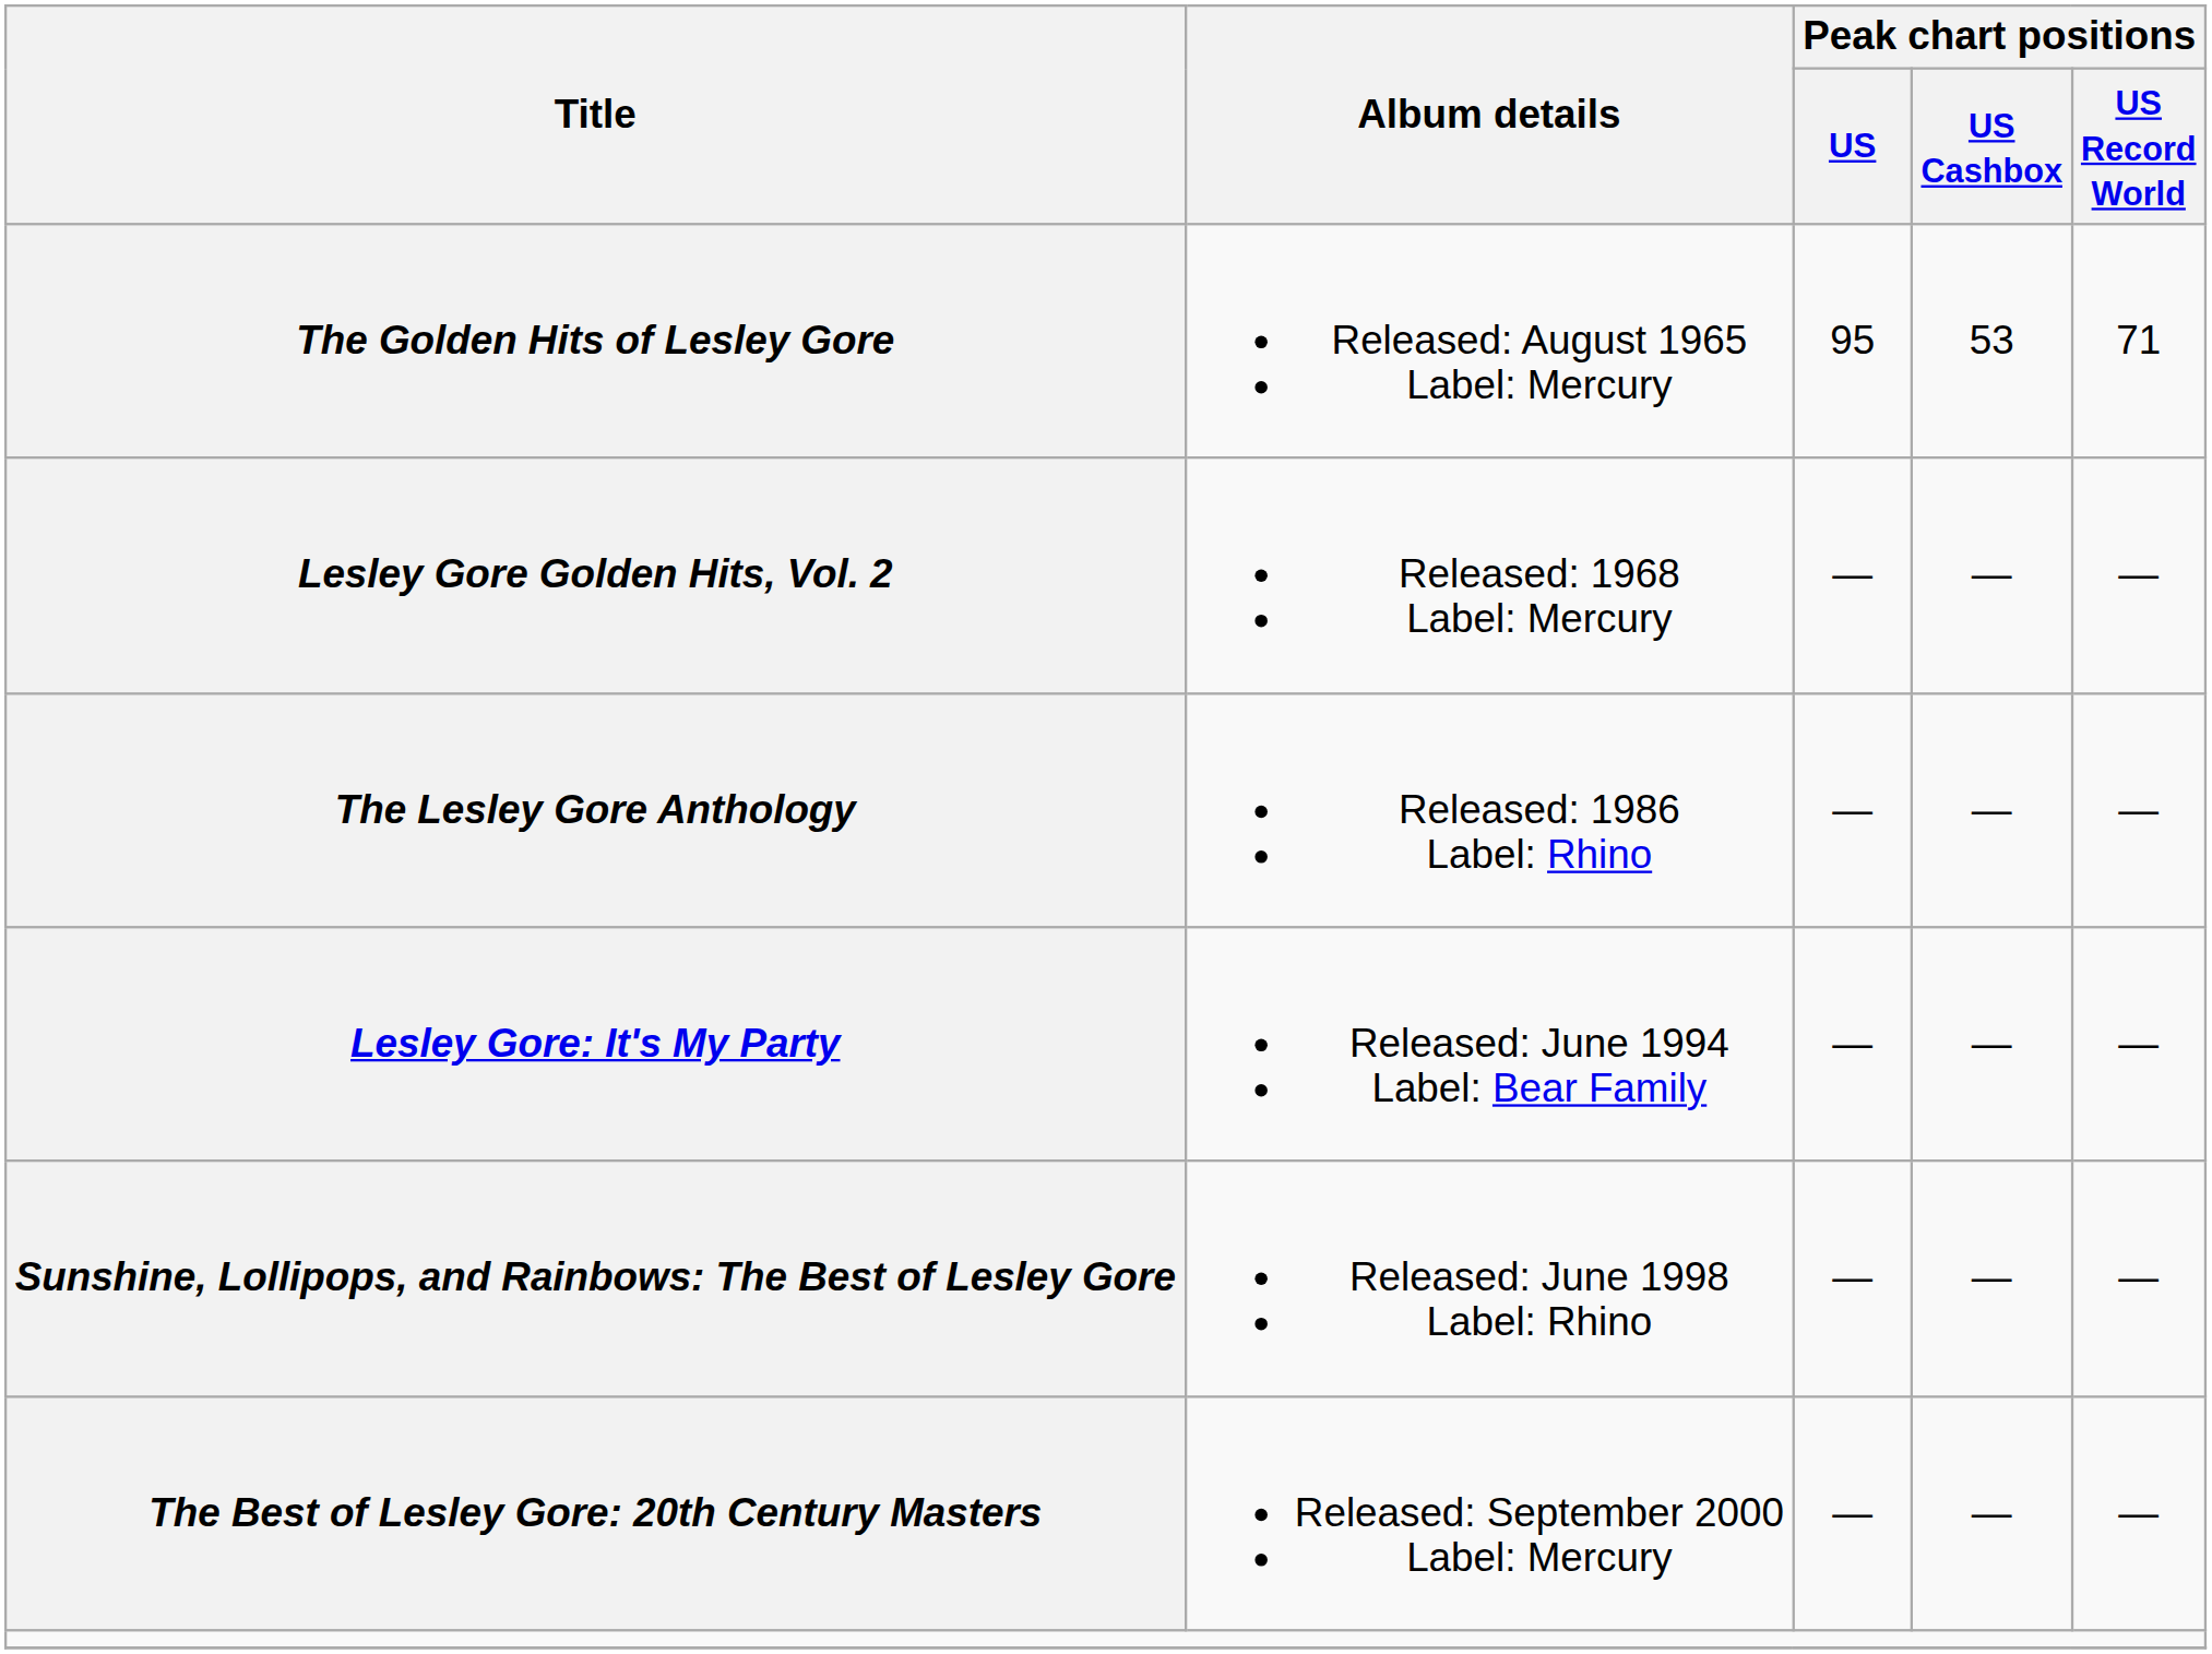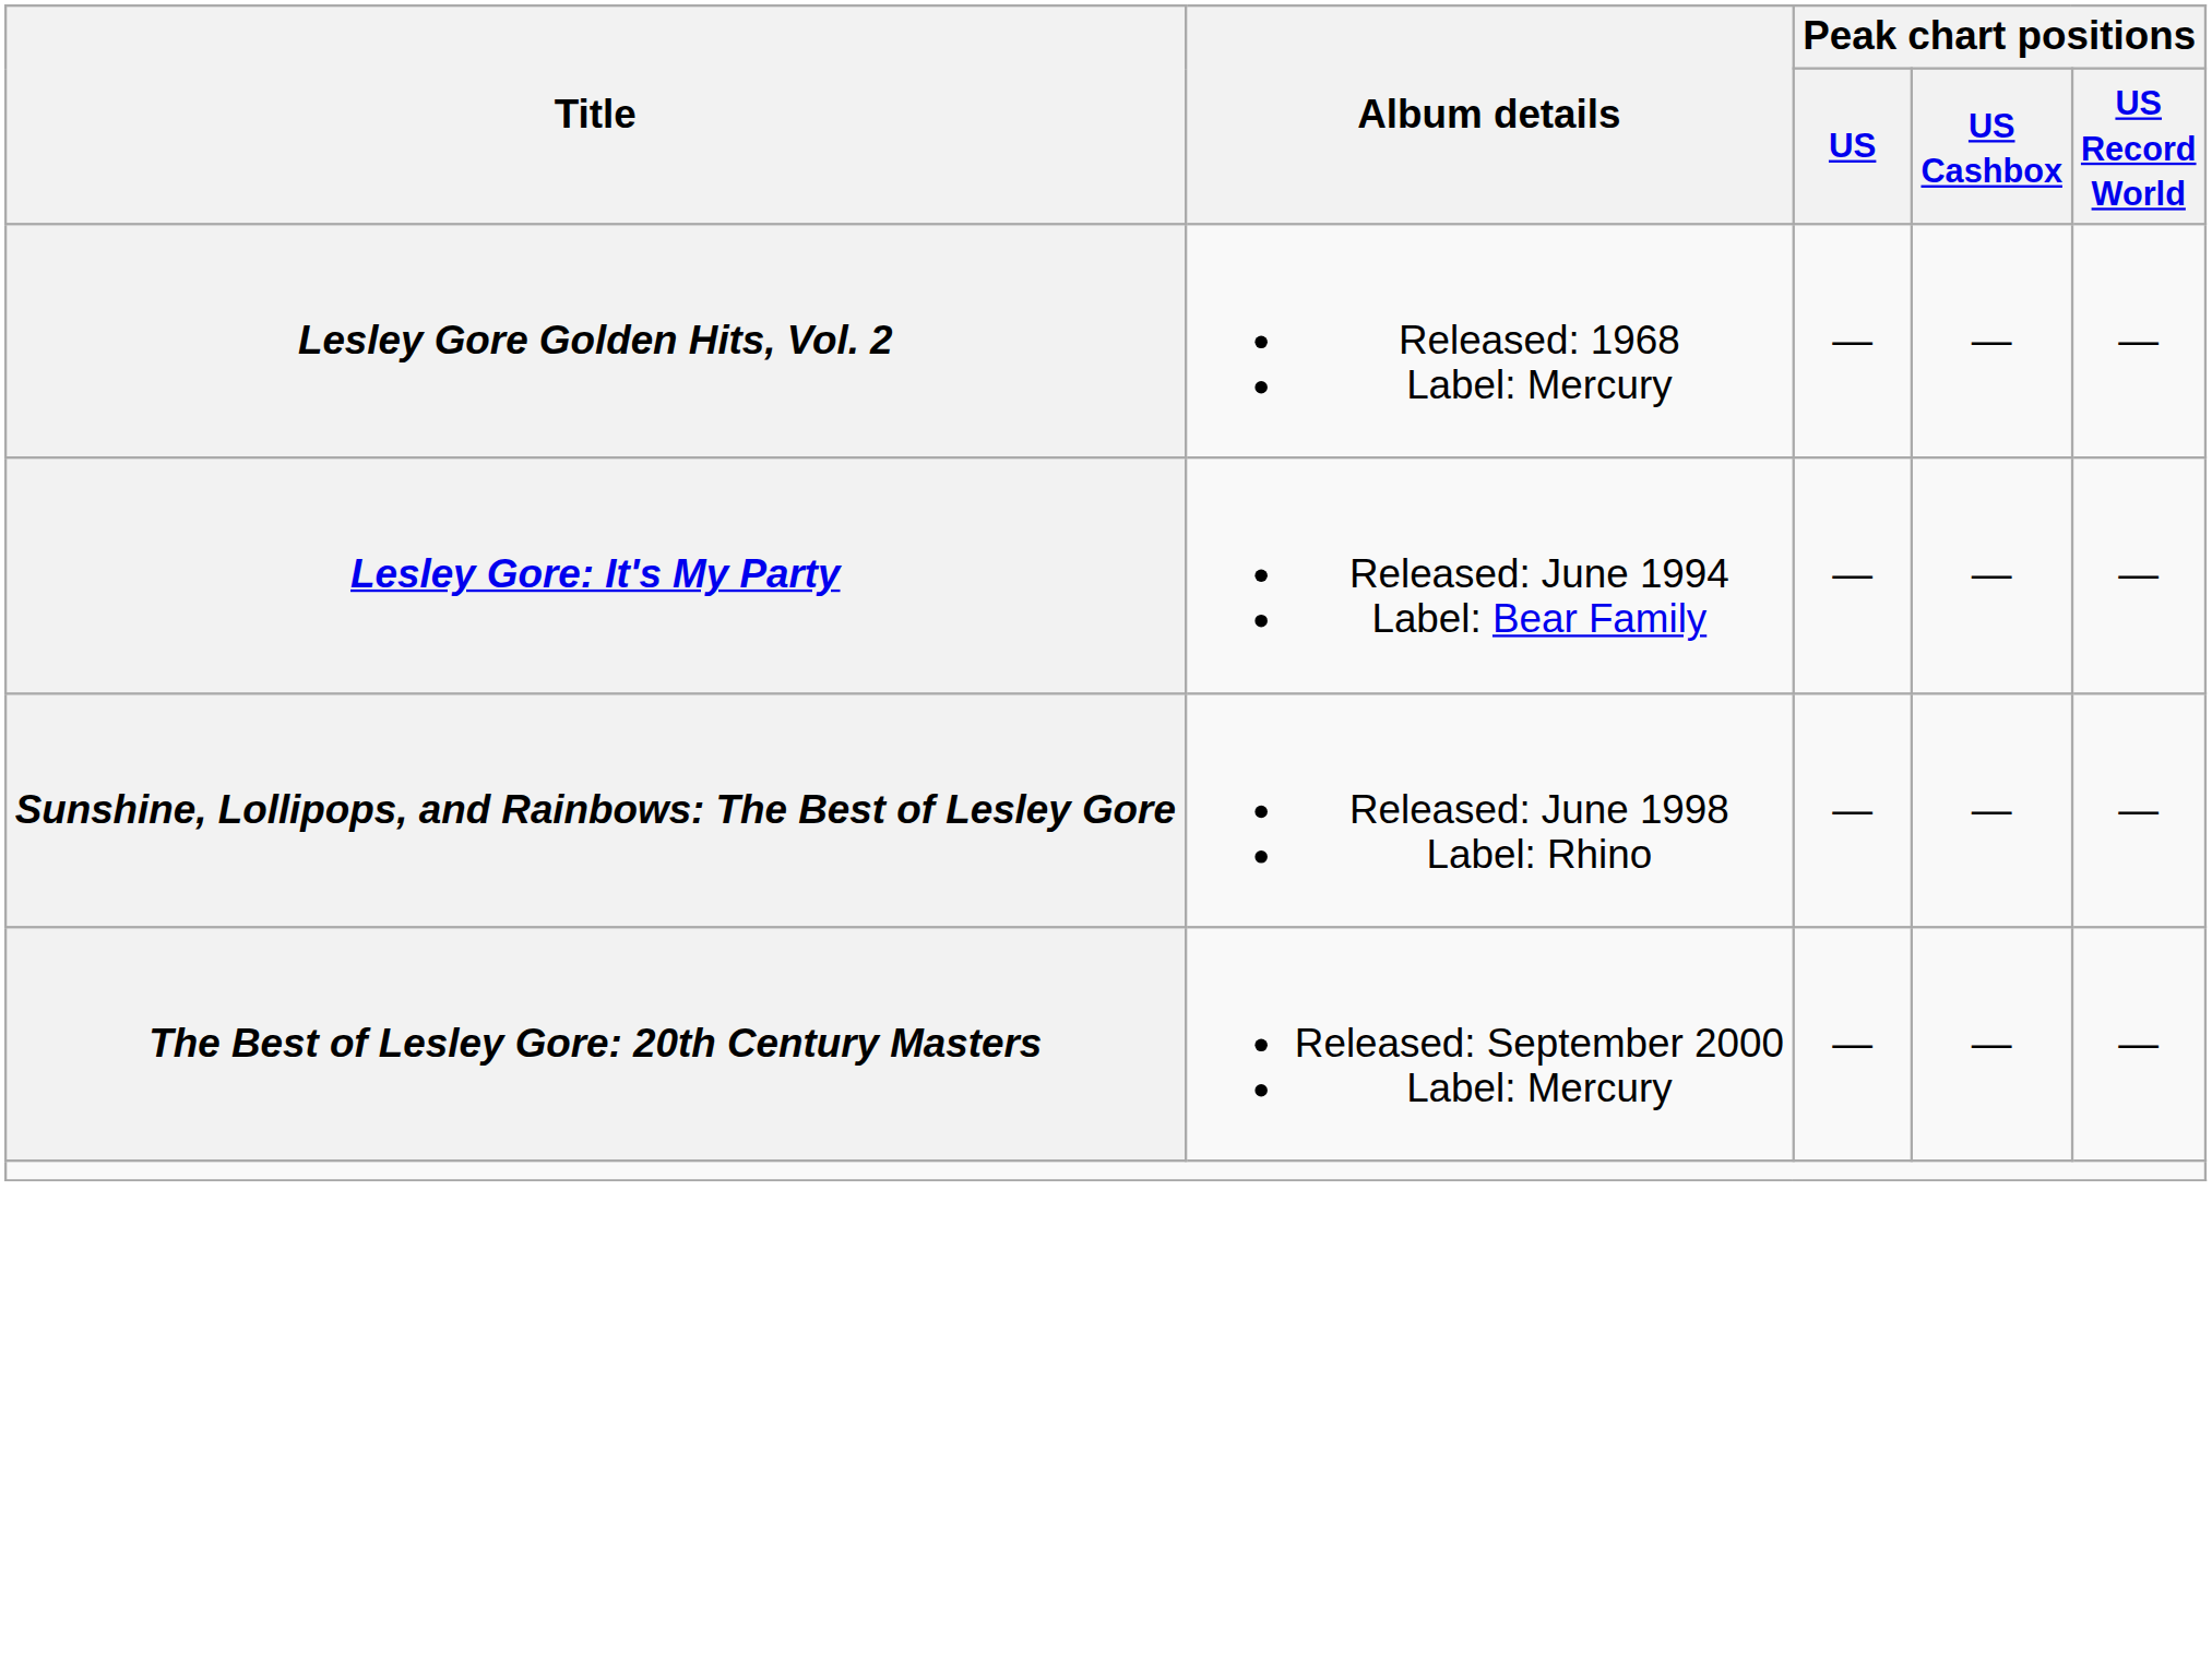 <table class="wikitable plainrowheaders" style="text-align:center;">
 <tr>
 <th rowspan="2">Title</th>
 <th rowspan="2">Album details</th>
 <th colspan="3">Peak chart positions</th>
 </tr>
 <tr>
 <th style="width:3em;font-size:85%"><a href='#'>US</a><br></th>
 <th><small><a href='#'>US</a></small><br><small><a href='#'>Cashbox</a></small></th>
 <th><small><a href='#'>US</a></small><br><small><a href='#'>Record</a></small><br><small><a href='#'>World</a></small></th>
 </tr>
 <tr>
-<th scope="row"><em>The Golden Hits of Lesley Gore</em></th>
-<td><br><ul><li>Released: August 1965</li><li>Label: Mercury </li></ul></td>
-<td>95</td>
-<td>53</td>
-<td>71</td>
-</tr>
-<tr>
 <th scope="row"><em>Lesley Gore Golden Hits, Vol. 2</em></th>
 <td><br><ul><li>Released: 1968</li><li>Label: Mercury </li></ul></td>
-<td>—</td>
-<td>—</td>
-<td>—</td>
-</tr>
-<tr>
-<th scope="row"><em>The Lesley Gore Anthology</em></th>
-<td><br><ul><li>Released: 1986</li><li>Label: <a href='#'>Rhino</a> </li></ul></td>
 <td>—</td>
 <td>—</td>
 <td>—</td>
 </tr>
 <tr>
 <th scope="row"><em><a href='#'>Lesley Gore: It's My Party</a></em></th>
 <td><br><ul><li>Released: June 1994</li><li>Label: <a href='#'>Bear Family</a> </li></ul></td>
 <td>—</td>
 <td>—</td>
 <td>—</td>
 </tr>
 <tr>
 <th scope="row"><em>Sunshine, Lollipops, and Rainbows: The Best of Lesley Gore</em></th>
 <td><br><ul><li>Released: June 1998</li><li>Label: Rhino </li></ul></td>
 <td>—</td>
 <td>—</td>
 <td>—</td>
 </tr>
 <tr>
 <th scope="row"><em>The Best of Lesley Gore: 20th Century Masters</em></th>
 <td><br><ul><li>Released: September 2000</li><li>Label: Mercury </li></ul></td>
 <td>—</td>
 <td>—</td>
 <td>—</td>
 </tr>
 <tr>
 <td colspan="5"></td>
 </tr>
 <tr>
 </tr>
 </table>
